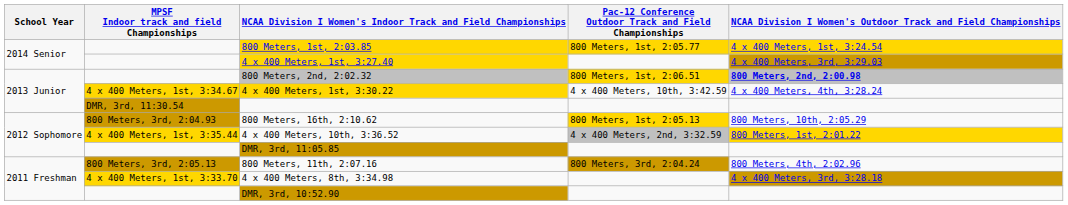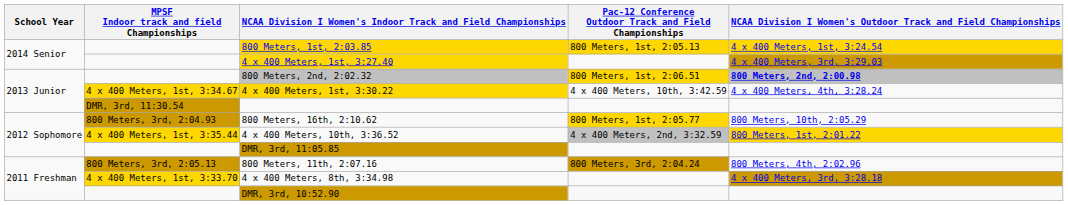 <table class="wikitable sortable">
 <tr>
 <th>School Year</th>
 <th><a href='#'>MPSF</a><br><a href='#'>Indoor track and field</a><br>Championships</th>
 <th><a href='#'>NCAA Division I Women's Indoor Track and Field Championships</a></th>
 <th><a href='#'>Pac-12 Conference</a><br><a href='#'>Outdoor Track and Field</a><br>Championships</th>
 <th><a href='#'>NCAA Division I Women's Outdoor Track and Field Championships</a></th>
 </tr>
 <tr>
 <td rowspan=2>2014 Senior</td>
 <td></td>
 <td bgcolor="gold"><a href='#'>800 Meters, 1st, 2:03.85</a></td>
-<td bgcolor="gold">800 Meters, 1st, 2:05.77</td>
+<td bgcolor="gold">800 Meters, 1st, 2:05.13</td>
 <td bgcolor="gold"><a href='#'>4 x 400 Meters, 1st, 3:24.54</a></td>
 </tr>
 <tr>
 <td></td>
 <td bgcolor="gold"><a href='#'>4 x 400 Meters, 1st, 3:27.40</a></td>
 <td></td>
 <td bgcolor="cc9900"><a href='#'>4 x 400 Meters, 3rd, 3:29.03</a></td>
 </tr>
 <tr>
 <td rowspan=3>2013 Junior</td>
 <td></td>
 <td bgcolor="silver">800 Meters, 2nd, 2:02.32</td>
 <td bgcolor="gold">800 Meters, 1st, 2:06.51</td>
 <td bgcolor="silver"><strong><a href='#'>800 Meters, 2nd, 2:00.98</a></strong></td>
 </tr>
 <tr>
 <td bgcolor="gold">4 x 400 Meters, 1st, 3:34.67</td>
 <td bgcolor="gold">4 x 400 Meters, 1st, 3:30.22</td>
 <td>4 x 400 Meters, 10th, 3:42.59</td>
 <td><a href='#'>4 x 400 Meters, 4th, 3:28.24</a></td>
 </tr>
 <tr>
 <td bgcolor="cc9900">DMR, 3rd, 11:30.54</td>
 <td></td>
 <td></td>
 <td></td>
 </tr>
 <tr>
 <td rowspan=3>2012 Sophomore</td>
 <td bgcolor="cc9900">800 Meters, 3rd, 2:04.93</td>
 <td>800 Meters, 16th, 2:10.62</td>
-<td bgcolor="gold">800 Meters, 1st, 2:05.13</td>
+<td bgcolor="gold">800 Meters, 1st, 2:05.77</td>
 <td><a href='#'>800 Meters, 10th, 2:05.29</a></td>
 </tr>
 <tr>
 <td bgcolor="gold">4 x 400 Meters, 1st, 3:35.44</td>
 <td>4 x 400 Meters, 10th, 3:36.52</td>
 <td bgcolor="silver">4 x 400 Meters, 2nd, 3:32.59</td>
 <td bgcolor="gold"><a href='#'>800 Meters, 1st, 2:01.22</a></td>
 </tr>
 <tr>
 <td></td>
 <td bgcolor="cc9900">DMR, 3rd, 11:05.85</td>
 <td></td>
 <td></td>
 </tr>
 <tr>
 <td rowspan=3>2011 Freshman</td>
 <td bgcolor="cc9900">800 Meters, 3rd, 2:05.13</td>
 <td>800 Meters, 11th, 2:07.16</td>
 <td bgcolor="cc9900">800 Meters, 3rd, 2:04.24</td>
 <td><a href='#'>800 Meters, 4th, 2:02.96</a></td>
 </tr>
 <tr>
 <td bgcolor="gold">4 x 400 Meters, 1st, 3:33.70</td>
 <td>4 x 400 Meters, 8th, 3:34.98</td>
 <td></td>
 <td bgcolor="cc9900"><a href='#'>4 x 400 Meters, 3rd, 3:28.18</a></td>
 </tr>
 <tr>
 <td></td>
 <td bgcolor="cc9900">DMR, 3rd, 10:52.90</td>
 <td></td>
 <td></td>
 </tr>
 </table>
